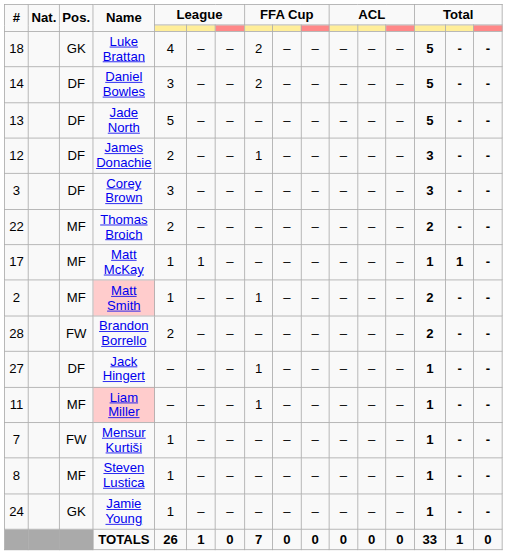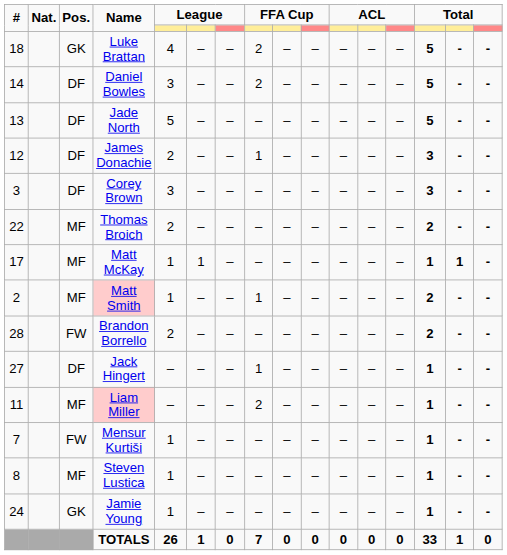 <table class="wikitable" style="text-align:center;">
 <tr style="text-align:center;">
 <td rowspan=2 style="width:25px; "><strong>#</strong></td>
 <td rowspan=2><strong>Nat.</strong></td>
 <td rowspan=2><strong>Pos.</strong></td>
 <td rowspan=2><strong>Name</strong></td>
 <td colspan=3><strong>League</strong></td>
 <td colspan=3><strong>FFA Cup</strong></td>
 <td colspan=3><strong>ACL</strong></td>
 <td colspan=3><strong>Total</strong></td>
 </tr>
 <tr>
 <th style="width:40px; background:#fe9;"></th>
 <th style="width:40px; background:#fe9;"></th>
 <th style="width:40px; background:#ff8888;"></th>
 <th style="width:40px; background:#fe9;"></th>
 <th style="width:40px; background:#fe9;"></th>
 <th style="width:40px; background:#ff8888;"></th>
 <th style="width:40px; background:#fe9;"></th>
 <th style="width:40px; background:#fe9;"></th>
 <th style="width:40px; background:#ff8888;"></th>
 <th style="width:40px; background:#fe9;"></th>
 <th style="width:40px; background:#fe9;"></th>
 <th style="width:40px; background:#ff8888;"></th>
 </tr>
 <tr>
 <td>18</td>
 <td></td>
 <td>GK</td>
 <td><a href='#'>Luke Brattan</a></td>
 <td>4</td>
 <td>–</td>
 <td>–</td>
 <td>2</td>
 <td>–</td>
 <td>–</td>
 <td>–</td>
 <td>–</td>
 <td>–</td>
 <td><strong>5</strong></td>
 <td><strong>-</strong></td>
 <td><strong>-</strong></td>
 </tr>
 <tr>
 <td>14</td>
 <td></td>
 <td>DF</td>
 <td><a href='#'>Daniel Bowles</a></td>
 <td>3</td>
 <td>–</td>
 <td>–</td>
 <td>2</td>
 <td>–</td>
 <td>–</td>
 <td>–</td>
 <td>–</td>
 <td>–</td>
 <td><strong>5</strong></td>
 <td><strong>-</strong></td>
 <td><strong>-</strong></td>
 </tr>
 <tr>
 <td>13</td>
 <td></td>
 <td>DF</td>
 <td><a href='#'>Jade North</a></td>
 <td>5</td>
 <td>–</td>
 <td>–</td>
 <td>–</td>
 <td>–</td>
 <td>–</td>
 <td>–</td>
 <td>–</td>
 <td>–</td>
 <td><strong>5</strong></td>
 <td><strong>-</strong></td>
 <td><strong>-</strong></td>
 </tr>
 <tr>
 <td>12</td>
 <td></td>
 <td>DF</td>
 <td><a href='#'>James Donachie</a></td>
 <td>2</td>
 <td>–</td>
 <td>–</td>
 <td>1</td>
 <td>–</td>
 <td>–</td>
 <td>–</td>
 <td>–</td>
 <td>–</td>
 <td><strong>3</strong></td>
 <td><strong>-</strong></td>
 <td><strong>-</strong></td>
 </tr>
 <tr>
 <td>3</td>
 <td></td>
 <td>DF</td>
 <td><a href='#'>Corey Brown</a></td>
 <td>3</td>
 <td>–</td>
 <td>–</td>
 <td>–</td>
 <td>–</td>
 <td>–</td>
 <td>–</td>
 <td>–</td>
 <td>–</td>
 <td><strong>3</strong></td>
 <td><strong>-</strong></td>
 <td><strong>-</strong></td>
 </tr>
 <tr>
 <td>22</td>
 <td></td>
 <td>MF</td>
 <td><a href='#'>Thomas Broich</a></td>
 <td>2</td>
 <td>–</td>
 <td>–</td>
 <td>–</td>
 <td>–</td>
 <td>–</td>
 <td>–</td>
 <td>–</td>
 <td>–</td>
 <td><strong>2</strong></td>
 <td><strong>-</strong></td>
 <td><strong>-</strong></td>
 </tr>
 <tr>
 <td>17</td>
 <td></td>
 <td>MF</td>
 <td><a href='#'>Matt McKay</a></td>
 <td>1</td>
 <td>1</td>
 <td>–</td>
 <td>–</td>
 <td>–</td>
 <td>–</td>
 <td>–</td>
 <td>–</td>
 <td>–</td>
 <td><strong>1</strong></td>
 <td><strong>1</strong></td>
 <td><strong>-</strong></td>
 </tr>
 <tr>
 <td>2</td>
 <td></td>
 <td>MF</td>
 <td style="background:#FFCCCC;"><a href='#'>Matt Smith</a></td>
 <td>1</td>
 <td>–</td>
 <td>–</td>
 <td>1</td>
 <td>–</td>
 <td>–</td>
 <td>–</td>
 <td>–</td>
 <td>–</td>
 <td><strong>2</strong></td>
 <td><strong>-</strong></td>
 <td><strong>-</strong></td>
 </tr>
 <tr>
 <td>28</td>
 <td></td>
 <td>FW</td>
 <td><a href='#'>Brandon Borrello</a></td>
 <td>2</td>
 <td>–</td>
 <td>–</td>
 <td>–</td>
 <td>–</td>
 <td>–</td>
 <td>–</td>
 <td>–</td>
 <td>–</td>
 <td><strong>2</strong></td>
 <td><strong>-</strong></td>
 <td><strong>-</strong></td>
 </tr>
 <tr>
 <td>27</td>
 <td></td>
 <td>DF</td>
 <td><a href='#'>Jack Hingert</a></td>
 <td>–</td>
 <td>–</td>
 <td>–</td>
 <td>1</td>
 <td>–</td>
 <td>–</td>
 <td>–</td>
 <td>–</td>
 <td>–</td>
 <td><strong>1</strong></td>
 <td><strong>-</strong></td>
 <td><strong>-</strong></td>
 </tr>
 <tr>
 <td>11</td>
 <td></td>
 <td>MF</td>
 <td style="background:#FFCCCC;"><a href='#'>Liam Miller</a></td>
 <td>–</td>
 <td>–</td>
 <td>–</td>
-<td>1</td>
+<td>2</td>
 <td>–</td>
 <td>–</td>
 <td>–</td>
 <td>–</td>
 <td>–</td>
 <td><strong>1</strong></td>
 <td><strong>-</strong></td>
 <td><strong>-</strong></td>
 </tr>
 <tr>
 <td>7</td>
 <td></td>
 <td>FW</td>
 <td><a href='#'>Mensur Kurtiši</a></td>
 <td>1</td>
 <td>–</td>
 <td>–</td>
 <td>–</td>
 <td>–</td>
 <td>–</td>
 <td>–</td>
 <td>–</td>
 <td>–</td>
 <td><strong>1</strong></td>
 <td><strong>-</strong></td>
 <td><strong>-</strong></td>
 </tr>
 <tr>
 <td>8</td>
 <td></td>
 <td>MF</td>
 <td><a href='#'>Steven Lustica</a></td>
 <td>1</td>
 <td>–</td>
 <td>–</td>
 <td>–</td>
 <td>–</td>
 <td>–</td>
 <td>–</td>
 <td>–</td>
 <td>–</td>
 <td><strong>1</strong></td>
 <td><strong>-</strong></td>
 <td><strong>-</strong></td>
 </tr>
 <tr>
 <td>24</td>
 <td></td>
 <td>GK</td>
 <td><a href='#'>Jamie Young</a></td>
 <td>1</td>
 <td>–</td>
 <td>–</td>
 <td>–</td>
 <td>–</td>
 <td>–</td>
 <td>–</td>
 <td>–</td>
 <td>–</td>
 <td><strong>1</strong></td>
 <td><strong>-</strong></td>
 <td><strong>-</strong></td>
 </tr>
 <tr>
 <th style="background:#aaaaaa;"></th>
 <th style="background:#aaaaaa;"></th>
 <th style="background:#aaaaaa;"></th>
 <td><strong>TOTALS</strong></td>
 <td><strong>26</strong></td>
 <td><strong>1</strong></td>
 <td><strong>0</strong></td>
 <td><strong>7</strong></td>
 <td><strong>0</strong></td>
 <td><strong>0</strong></td>
 <td><strong>0</strong></td>
 <td><strong>0</strong></td>
 <td><strong>0</strong></td>
 <td><strong>33</strong></td>
 <td><strong>1</strong></td>
 <td><strong>0</strong></td>
 </tr>
 </table>
